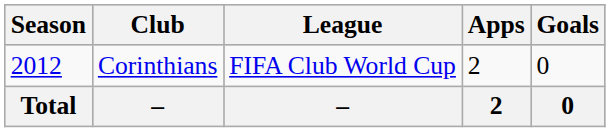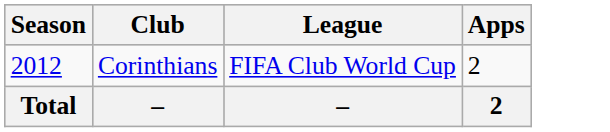 <table class="wikitable">
 <tr>
 <th>Season</th>
 <th>Club</th>
 <th>League</th>
 <th>Apps</th>
-<th>Goals</th>
 </tr>
 <tr>
 <td><a href='#'>2012</a></td>
 <td rowspan="1"><a href='#'>Corinthians</a></td>
 <td rowspan="1"><a href='#'>FIFA Club World Cup</a></td>
 <td>2</td>
-<td>0</td>
 </tr>
 <tr>
 <th>Total</th>
 <th>–</th>
 <th>–</th>
 <th>2</th>
-<th>0</th>
 </tr>
 </table>
